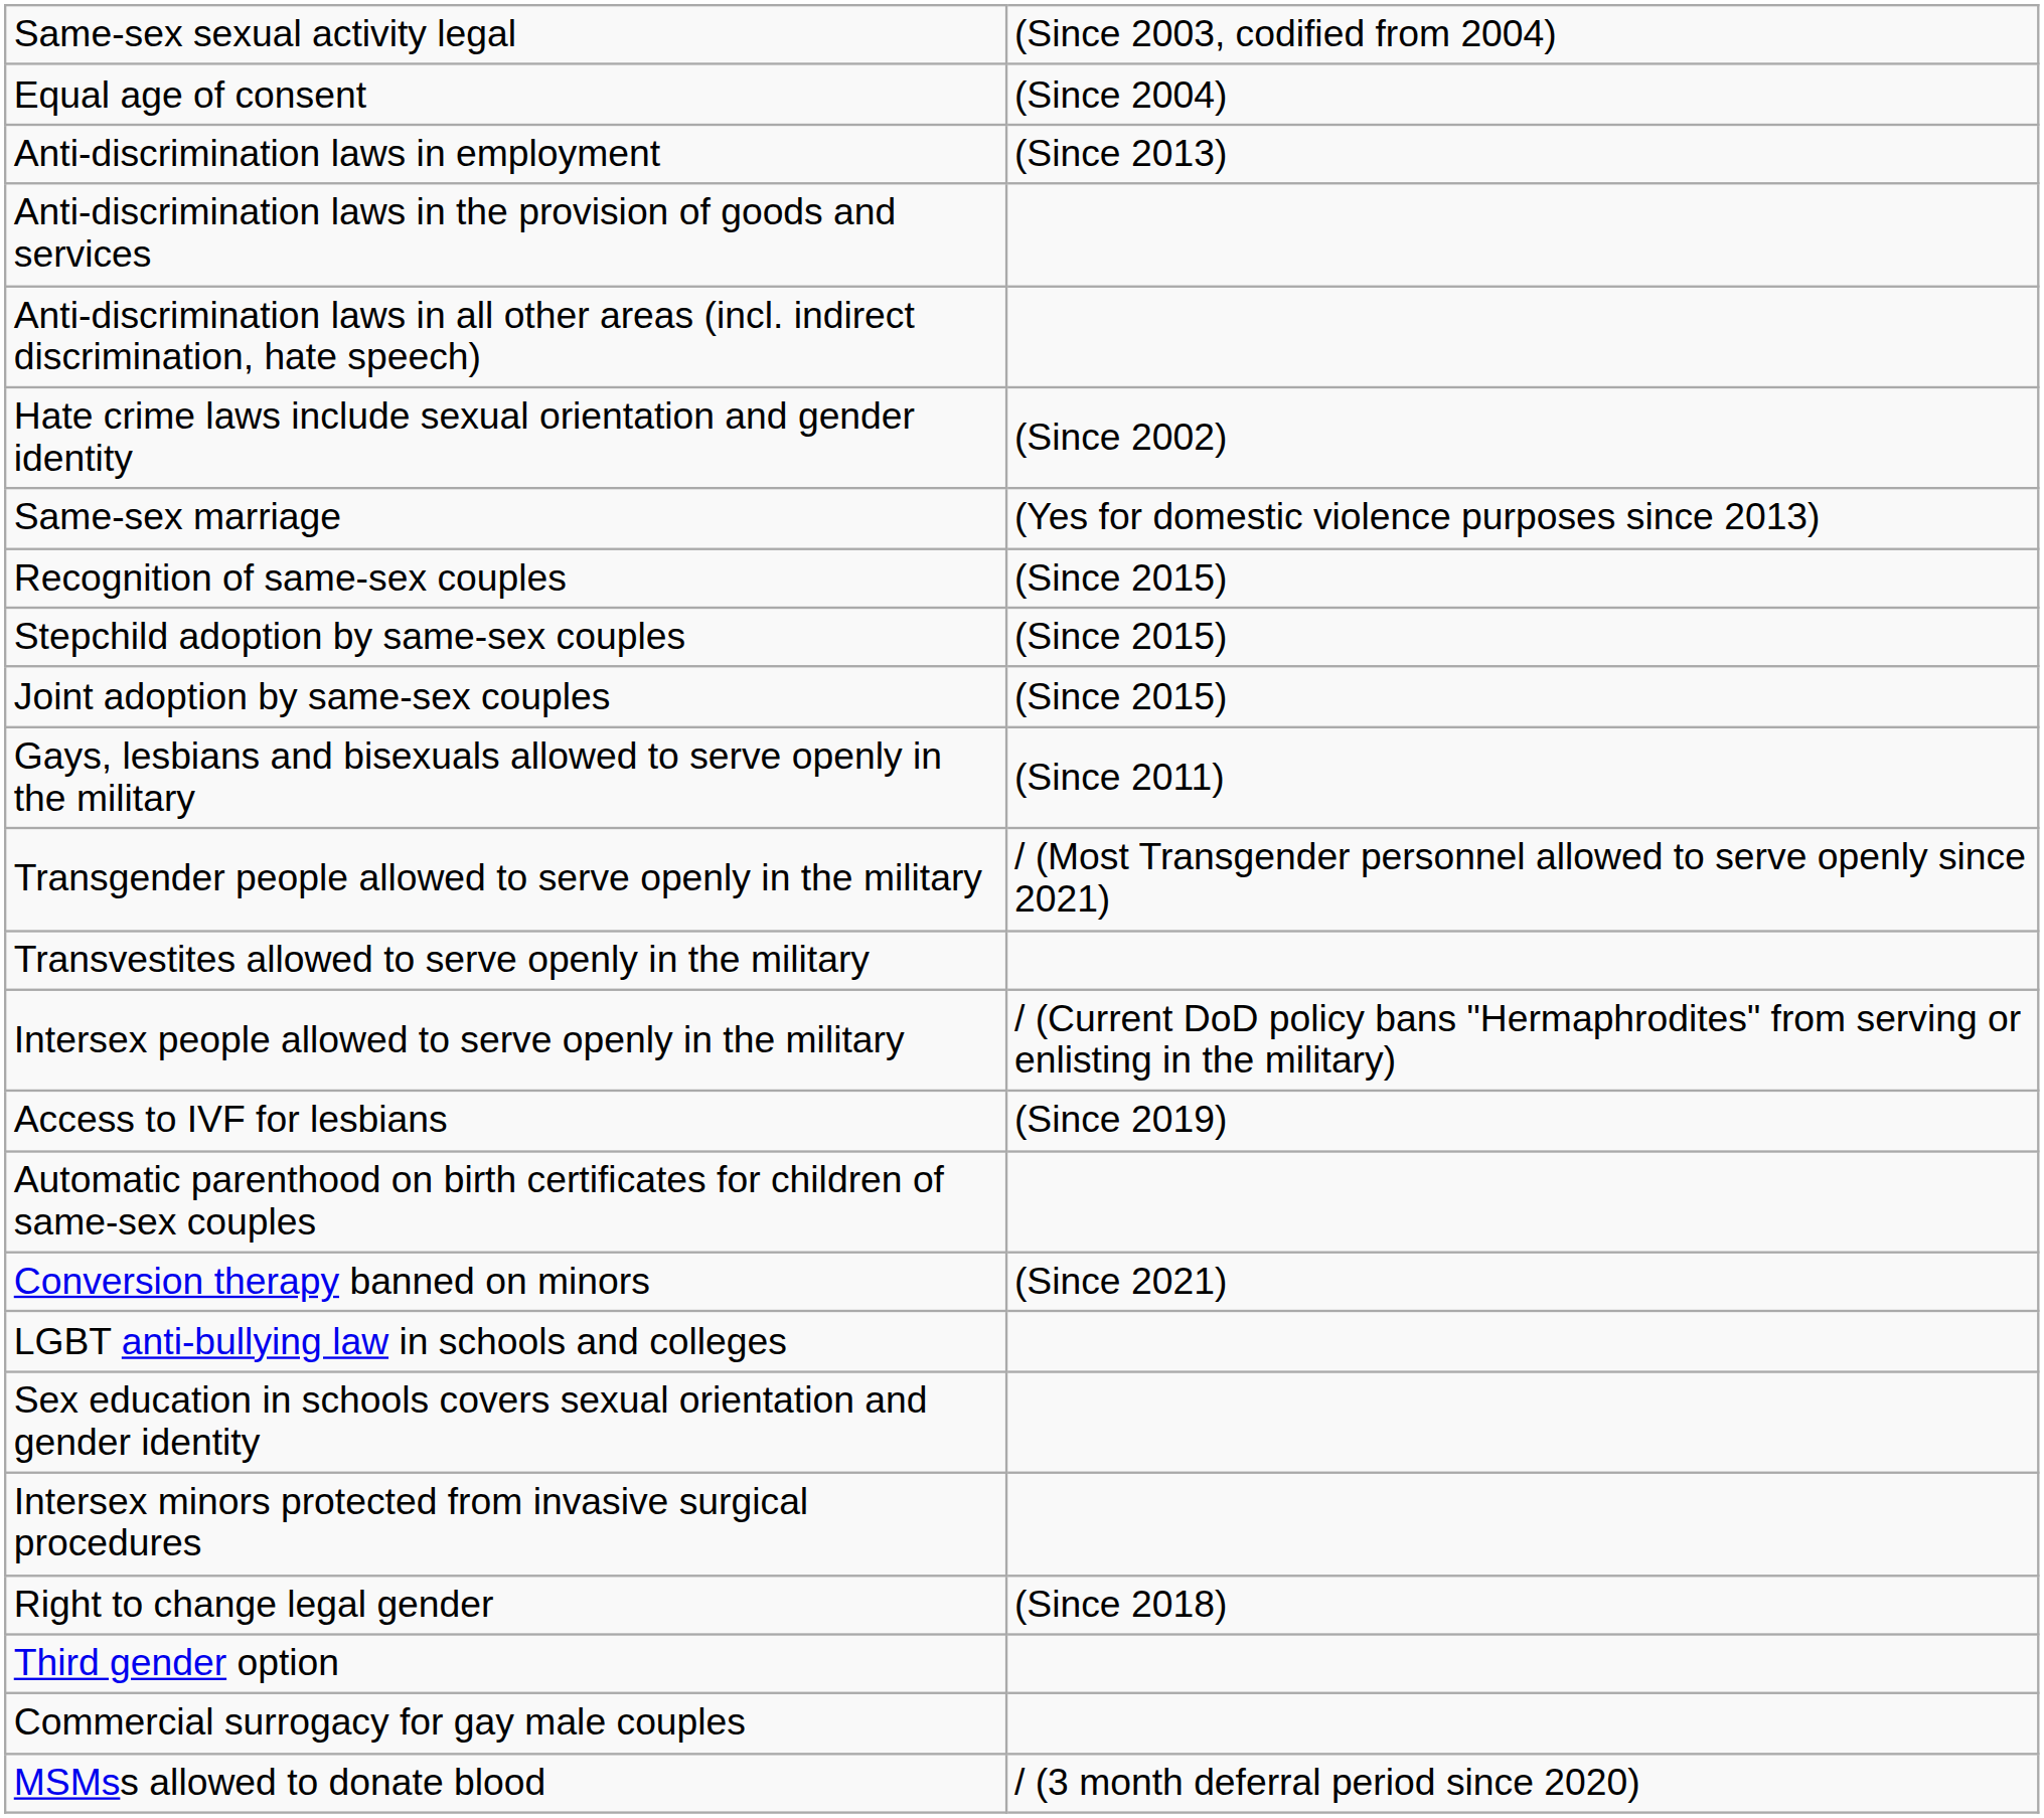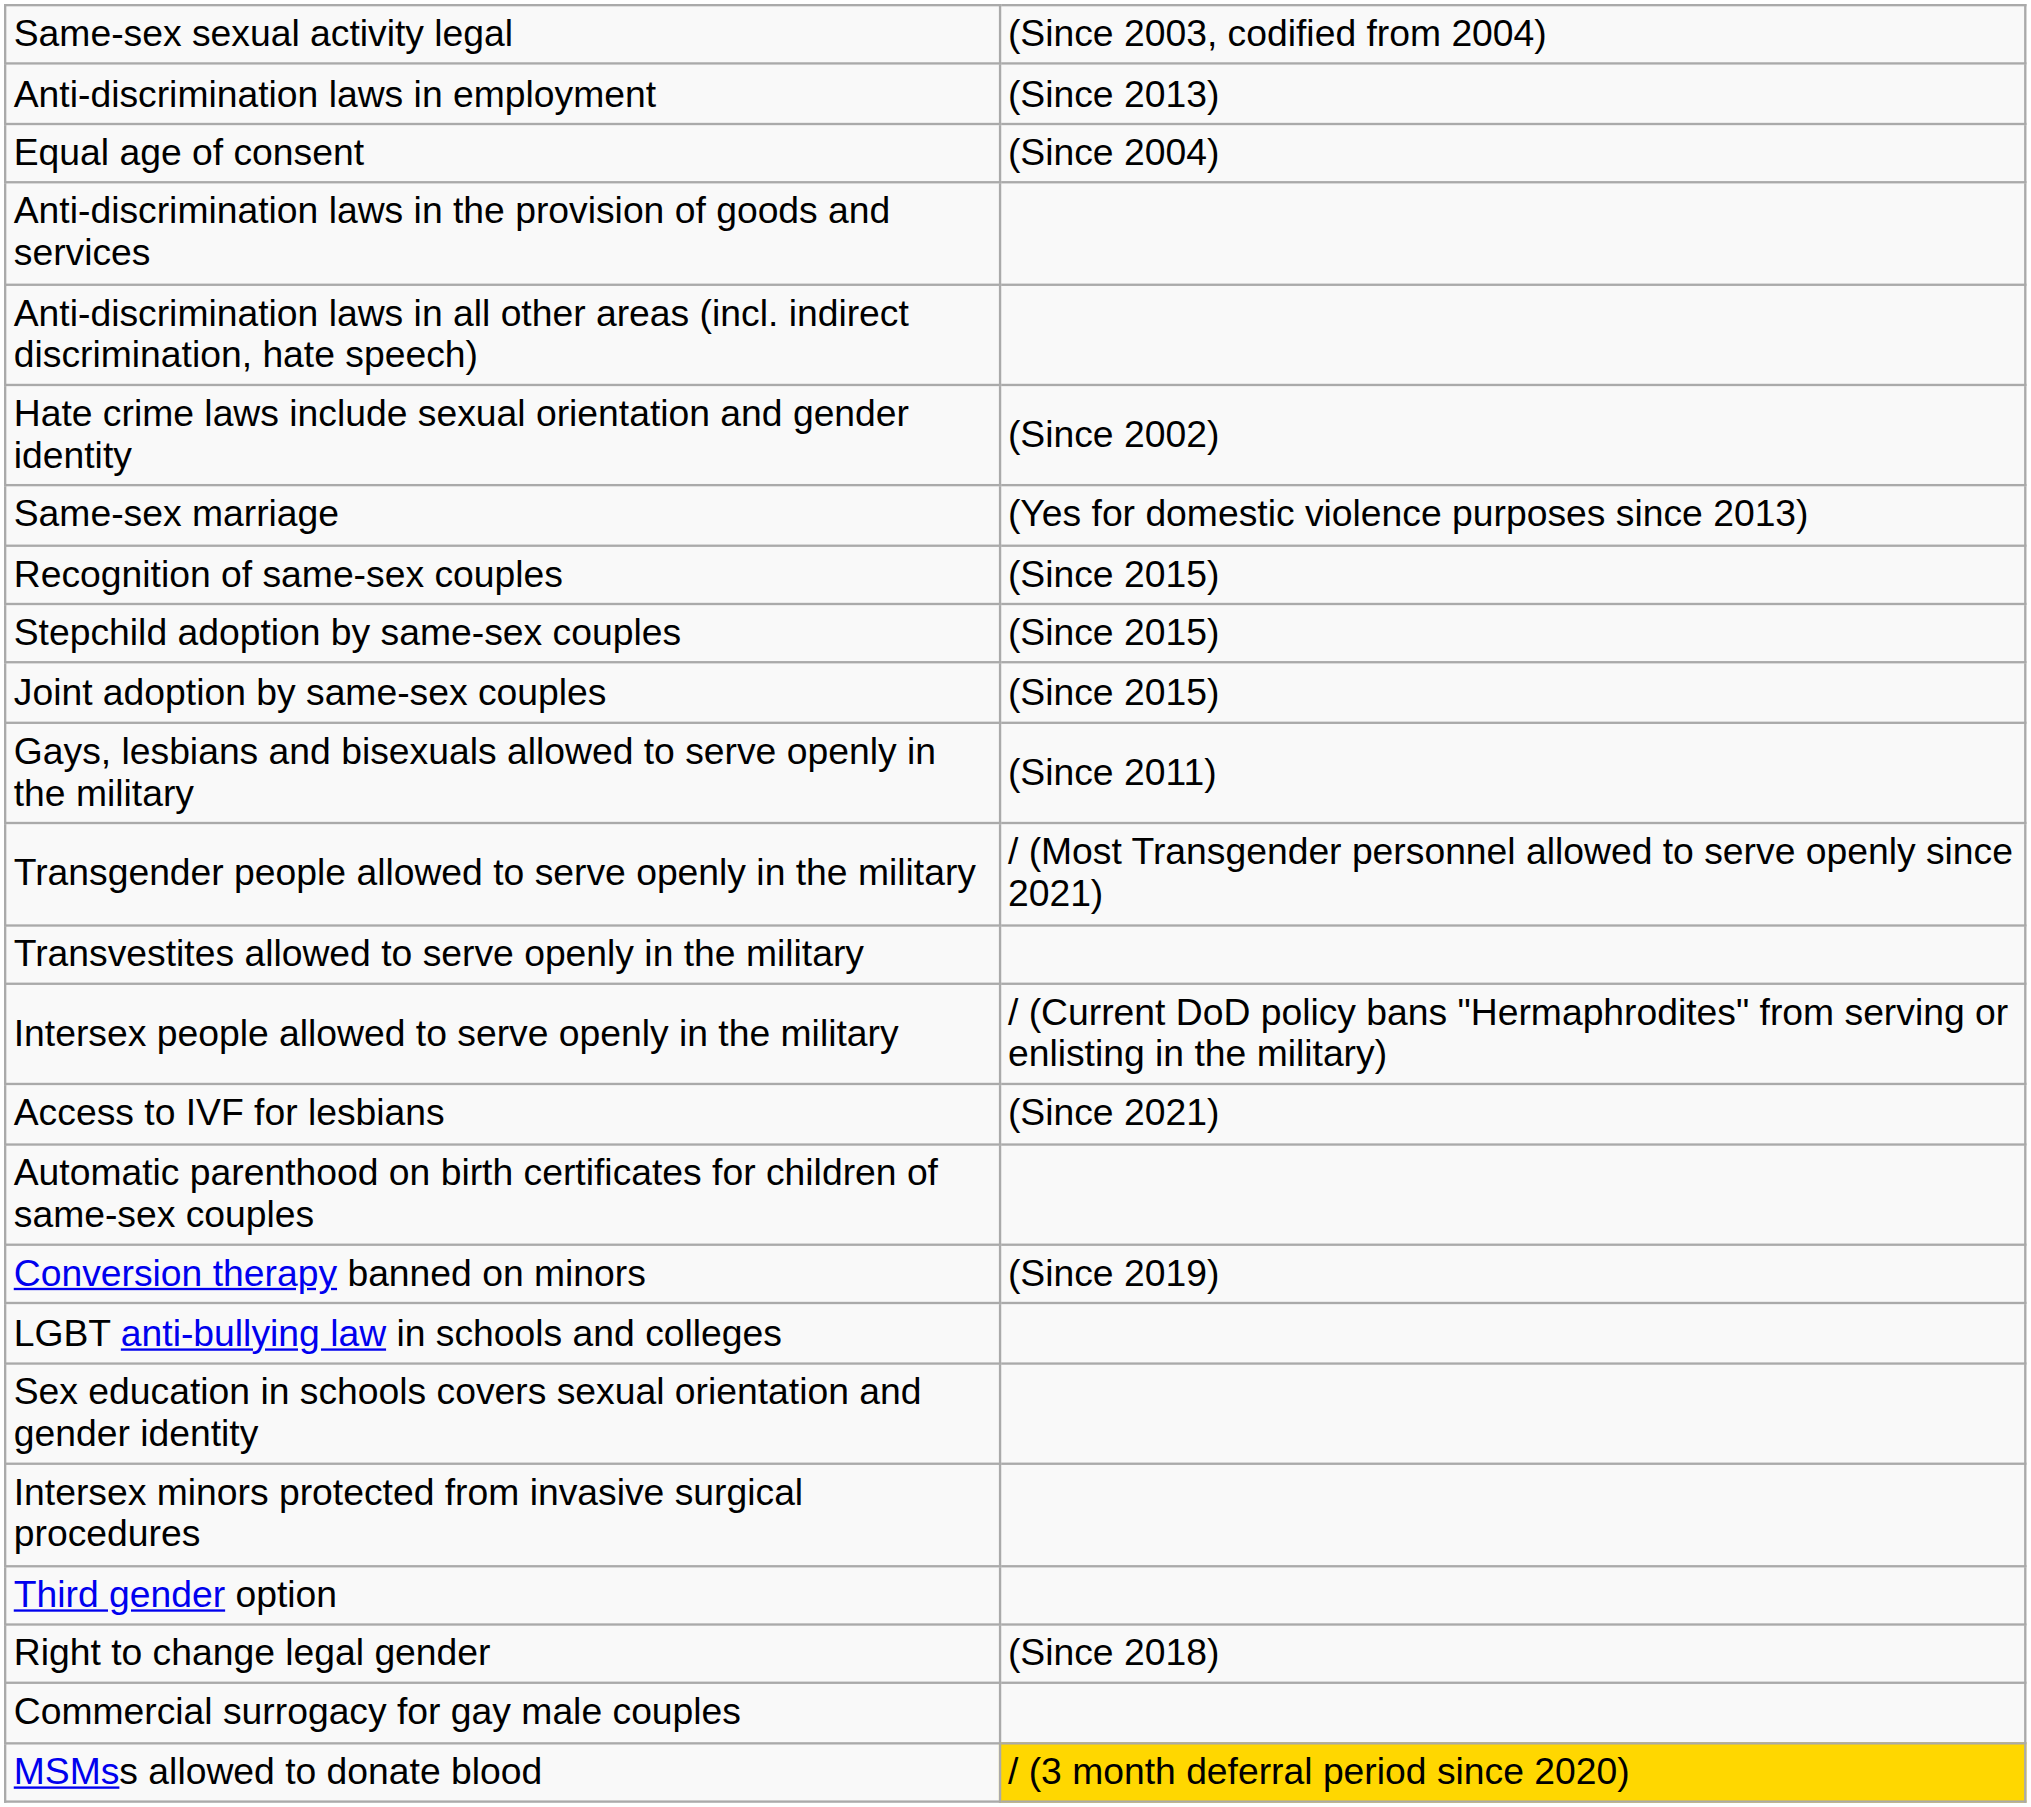 <table class="wikitable">
 <tr>
 <td>Same-sex sexual activity legal</td>
 <td> (Since 2003, codified from 2004)</td>
 </tr>
 <tr>
+<td>Anti-discrimination laws in employment</td>
+<td> (Since 2013)</td>
+</tr>
+<tr>
 <td>Equal age of consent</td>
 <td> (Since 2004)</td>
-</tr>
-<tr>
-<td>Anti-discrimination laws in employment</td>
-<td> (Since 2013)</td>
 </tr>
 <tr>
 <td>Anti-discrimination laws in the provision of goods and services</td>
 <td></td>
 </tr>
 <tr>
 <td>Anti-discrimination laws in all other areas (incl. indirect discrimination, hate speech)</td>
 <td></td>
 </tr>
 <tr>
 <td>Hate crime laws include sexual orientation and gender identity</td>
 <td> (Since 2002)</td>
 </tr>
 <tr>
 <td>Same-sex marriage</td>
 <td> (Yes for domestic violence purposes since 2013)</td>
 </tr>
 <tr>
 <td>Recognition of same-sex couples</td>
 <td> (Since 2015)</td>
 </tr>
 <tr>
 <td>Stepchild adoption by same-sex couples</td>
 <td> (Since 2015)</td>
 </tr>
 <tr>
 <td>Joint adoption by same-sex couples</td>
 <td> (Since 2015)</td>
 </tr>
 <tr>
 <td>Gays, lesbians and bisexuals allowed to serve openly in the military</td>
 <td> (Since 2011)</td>
 </tr>
 <tr>
 <td>Transgender people allowed to serve openly in the military</td>
 <td>/ (Most Transgender personnel allowed to serve openly since 2021)</td>
 </tr>
 <tr>
 <td>Transvestites allowed to serve openly in the military</td>
 <td></td>
 </tr>
 <tr>
 <td>Intersex people allowed to serve openly in the military</td>
 <td>/ (Current DoD policy bans "Hermaphrodites" from serving or enlisting in the military)</td>
 </tr>
 <tr>
 <td>Access to IVF for lesbians</td>
-<td> (Since 2019)</td>
+<td> (Since 2021)</td>
 </tr>
 <tr>
 <td>Automatic parenthood on birth certificates for children of same-sex couples</td>
 <td></td>
 </tr>
 <tr>
 <td><a href='#'>Conversion therapy</a> banned on minors</td>
-<td> (Since 2021)</td>
+<td> (Since 2019)</td>
 </tr>
 <tr>
 <td>LGBT <a href='#'>anti-bullying law</a> in schools and colleges</td>
 <td></td>
 </tr>
 <tr>
 <td>Sex education in schools covers sexual orientation and gender identity</td>
 <td></td>
 </tr>
 <tr>
 <td>Intersex minors protected from invasive surgical procedures</td>
 <td></td>
 </tr>
 <tr>
+<td><a href='#'>Third gender</a> option</td>
+<td></td>
+</tr>
+<tr>
 <td>Right to change legal gender</td>
 <td> (Since 2018)</td>
-</tr>
-<tr>
-<td><a href='#'>Third gender</a> option</td>
-<td></td>
 </tr>
 <tr>
 <td>Commercial surrogacy for gay male couples</td>
 <td></td>
 </tr>
 <tr>
 <td><a href='#'>MSMs</a>s allowed to donate blood</td>
-<td>/ (3 month deferral period since 2020)</td>
+<td style="background: gold;">/ (3 month deferral period since 2020)</td>
 </tr>
 </table>
